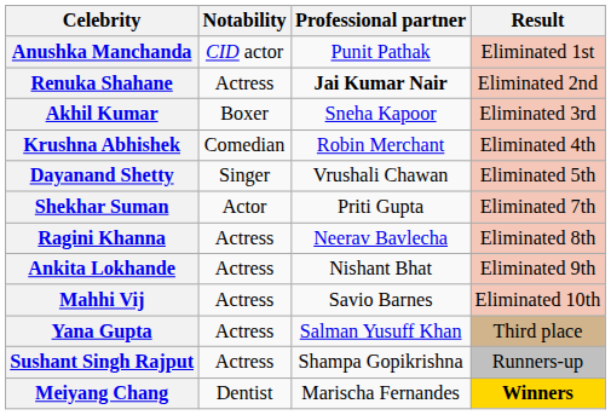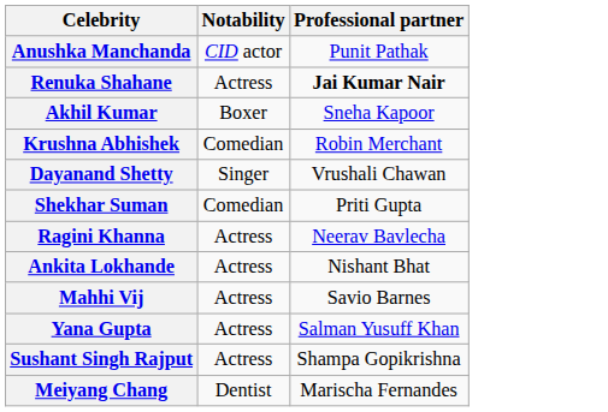 <table class="wikitable sortable" style="text-align:center;">
 <tr>
 <th scope="col">Celebrity</th>
 <th scope="col" class="unsortable">Notability</th>
 <th scope="col">Professional partner</th>
-<th scope="col">Result</th>
 </tr>
 <tr>
 <th><a href='#'>Anushka Manchanda</a></th>
 <td><em><a href='#'>CID</a></em> actor</td>
 <td><a href='#'>Punit Pathak</a></td>
-<td bgcolor="f4c7b8">Eliminated 1st</td>
 </tr>
 <tr>
 <th><a href='#'>Renuka Shahane</a></th>
 <td>Actress</td>
 <td><strong>Jai Kumar Nair</strong></td>
-<td bgcolor="f4c7b8">Eliminated 2nd</td>
 </tr>
 <tr>
 <th><a href='#'>Akhil Kumar</a></th>
 <td>Boxer</td>
 <td><a href='#'>Sneha Kapoor</a></td>
-<td bgcolor="f4c7b8">Eliminated 3rd</td>
 </tr>
 <tr>
 <th><a href='#'>Krushna Abhishek</a></th>
 <td>Comedian</td>
 <td><a href='#'>Robin Merchant</a></td>
-<td bgcolor="f4c7b8">Eliminated 4th</td>
 </tr>
 <tr>
 <th><a href='#'>Dayanand Shetty</a></th>
 <td>Singer</td>
 <td>Vrushali Chawan</td>
-<td bgcolor="f4c7b8">Eliminated 5th</td>
 </tr>
 <tr>
 <th><a href='#'>Shekhar Suman</a></th>
-<td>Actor</td>
+<td>Comedian</td>
 <td>Priti Gupta</td>
-<td bgcolor="f4c7b8">Eliminated 7th</td>
 </tr>
 <tr>
 <th><a href='#'>Ragini Khanna</a></th>
 <td>Actress</td>
 <td><a href='#'>Neerav Bavlecha</a></td>
-<td bgcolor="f4c7b8">Eliminated 8th</td>
 </tr>
 <tr>
 <th><a href='#'>Ankita Lokhande</a></th>
 <td>Actress</td>
 <td>Nishant Bhat</td>
-<td bgcolor="f4c7b8">Eliminated 9th</td>
 </tr>
 <tr>
 <th><a href='#'>Mahhi Vij</a></th>
 <td>Actress</td>
 <td>Savio Barnes</td>
-<td bgcolor="f4c7b8">Eliminated 10th</td>
 </tr>
 <tr>
 <th><a href='#'>Yana Gupta</a></th>
 <td>Actress</td>
 <td><a href='#'>Salman Yusuff Khan</a></td>
-<td bgcolor="tan">Third place</td>
 </tr>
 <tr>
 <th><a href='#'>Sushant Singh Rajput</a></th>
 <td>Actress</td>
 <td>Shampa Gopikrishna</td>
-<td bgcolor="silver">Runners-up</td>
 </tr>
 <tr>
 <th><a href='#'>Meiyang Chang</a></th>
 <td>Dentist</td>
 <td>Marischa Fernandes</td>
-<td bgcolor="gold"><strong>Winners</strong></td>
 </tr>
 </table>
